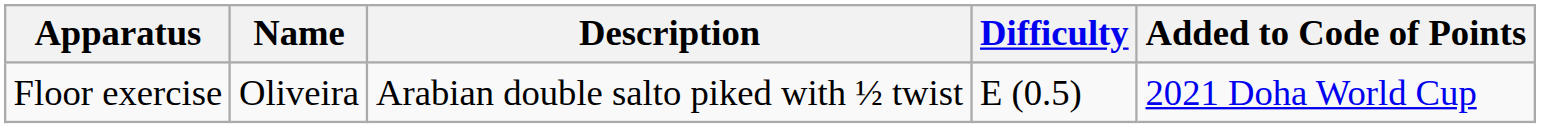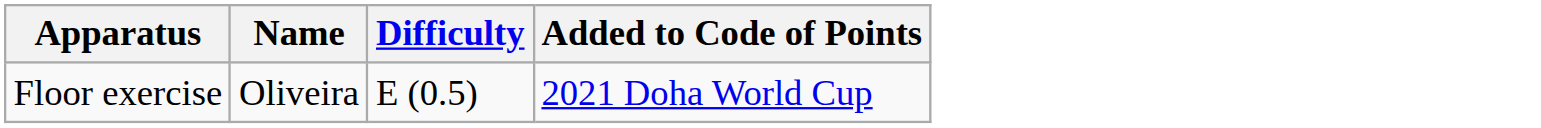 <table class="wikitable">
 <tr>
 <th>Apparatus</th>
 <th>Name</th>
-<th>Description</th>
 <th><a href='#'>Difficulty</a></th>
 <th>Added to Code of Points</th>
 </tr>
 <tr>
 <td>Floor exercise</td>
 <td>Oliveira</td>
-<td>Arabian double salto piked with ½ twist</td>
 <td>E (0.5)</td>
 <td><a href='#'>2021 Doha World Cup</a></td>
 </tr>
 </table>
